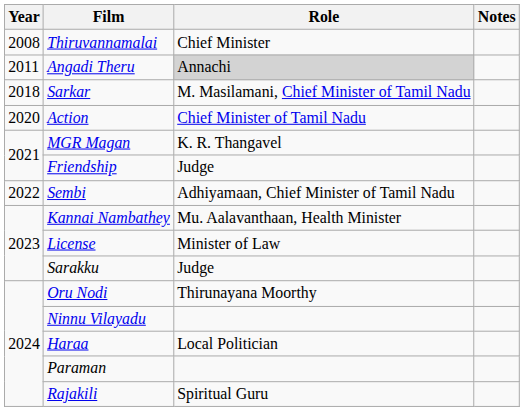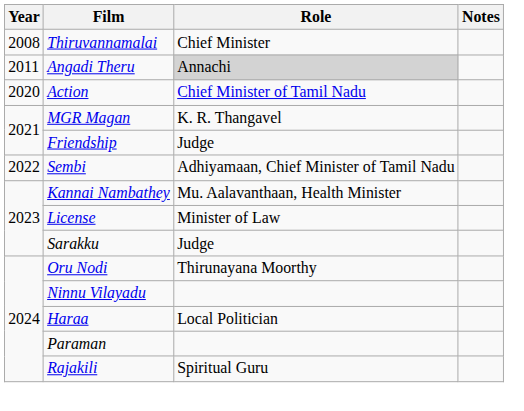 <table class="wikitable sortable">
 <tr>
 <th scope="col">Year</th>
 <th scope="col">Film</th>
 <th scope="col">Role</th>
 <th class="unsortable" scope="col">Notes</th>
 </tr>
 <tr>
 <td>2008</td>
 <td><em><a href='#'>Thiruvannamalai</a></em></td>
 <td>Chief Minister</td>
 <td></td>
 </tr>
 <tr>
 <td>2011</td>
 <td><em><a href='#'>Angadi Theru</a></em></td>
 <td style="background: lightgrey;">Annachi</td>
-<td></td>
-</tr>
-<tr>
-<td>2018</td>
-<td><em><a href='#'>Sarkar</a></em></td>
-<td>M. Masilamani, <a href='#'>Chief Minister of Tamil Nadu</a></td>
 <td></td>
 </tr>
 <tr>
 <td>2020</td>
 <td><em><a href='#'>Action</a></em></td>
 <td><a href='#'>Chief Minister of Tamil Nadu</a></td>
 <td></td>
 </tr>
 <tr>
 <td rowspan="2">2021</td>
 <td><em><a href='#'>MGR Magan</a></em></td>
 <td>K. R. Thangavel</td>
 <td></td>
 </tr>
 <tr>
 <td><em><a href='#'>Friendship</a></em></td>
 <td>Judge</td>
 <td></td>
 </tr>
 <tr>
 <td>2022</td>
 <td><em><a href='#'>Sembi</a></em></td>
 <td>Adhiyamaan, Chief Minister of Tamil Nadu</td>
 <td></td>
 </tr>
 <tr>
 <td rowspan="3">2023</td>
 <td><em><a href='#'>Kannai Nambathey</a></em></td>
 <td>Mu. Aalavanthaan, Health Minister</td>
 <td></td>
 </tr>
 <tr>
 <td><em><a href='#'>License</a></em></td>
 <td>Minister of Law</td>
 <td></td>
 </tr>
 <tr>
 <td><em>Sarakku</em></td>
 <td>Judge</td>
 <td></td>
 </tr>
 <tr>
 <td rowspan="5">2024</td>
 <td><em><a href='#'>Oru Nodi</a></em></td>
 <td>Thirunayana Moorthy</td>
 <td></td>
 </tr>
 <tr>
 <td><em><a href='#'>Ninnu Vilayadu</a></em></td>
 <td></td>
 <td></td>
 </tr>
 <tr>
 <td><em><a href='#'>Haraa</a></em></td>
 <td>Local Politician</td>
 <td></td>
 </tr>
 <tr>
 <td><em>Paraman</em></td>
 <td></td>
 <td></td>
 </tr>
 <tr>
 <td><em><a href='#'>Rajakili</a></em></td>
 <td>Spiritual Guru</td>
 <td></td>
 </tr>
 </table>
